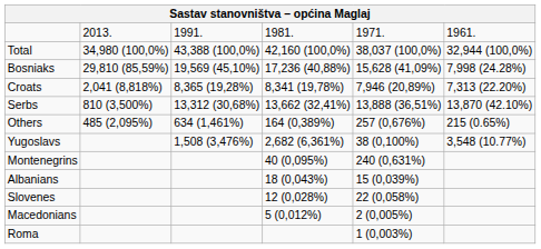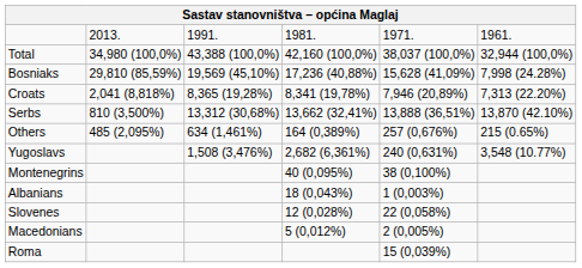 <table class="wikitable">
 <tr>
 <th colspan="9">Sastav stanovništva – općina Maglaj</th>
 </tr>
 <tr>
 <td></td>
 <td>2013.</td>
 <td>1991.</td>
 <td>1981.</td>
 <td>1971.</td>
 <td>1961.</td>
 </tr>
 <tr>
 <td>Total</td>
 <td>34,980 (100,0%)</td>
 <td>43,388 (100,0%)</td>
 <td>42,160 (100,0%)</td>
 <td>38,037 (100,0%)</td>
 <td>32,944 (100,0%)</td>
 </tr>
 <tr>
 <td>Bosniaks</td>
 <td>29,810 (85,59%)</td>
 <td>19,569 (45,10%)</td>
 <td>17,236 (40,88%)</td>
 <td>15,628 (41,09%)</td>
 <td>7,998 (24.28%)</td>
 </tr>
 <tr>
 <td>Croats</td>
 <td>2,041 (8,818%)</td>
 <td>8,365 (19,28%)</td>
 <td>8,341 (19,78%)</td>
 <td>7,946 (20,89%)</td>
 <td>7,313 (22.20%)</td>
 </tr>
 <tr>
 <td>Serbs</td>
 <td>810 (3,500%)</td>
 <td>13,312 (30,68%)</td>
 <td>13,662 (32,41%)</td>
 <td>13,888 (36,51%)</td>
 <td>13,870  (42.10%)</td>
 </tr>
 <tr>
 <td>Others</td>
 <td>485 (2,095%)</td>
 <td>634 (1,461%)</td>
 <td>164 (0,389%)</td>
 <td>257 (0,676%)</td>
 <td>215 (0.65%)</td>
 </tr>
 <tr>
 <td>Yugoslavs</td>
 <td></td>
 <td>1,508 (3,476%)</td>
 <td>2,682 (6,361%)</td>
-<td>38 (0,100%)</td>
+<td>240 (0,631%)</td>
 <td>3,548 (10.77%)</td>
 </tr>
 <tr>
 <td>Montenegrins</td>
 <td></td>
 <td></td>
 <td>40 (0,095%)</td>
-<td>240 (0,631%)</td>
+<td>38 (0,100%)</td>
 <td></td>
 </tr>
 <tr>
 <td>Albanians</td>
 <td></td>
 <td></td>
 <td>18 (0,043%)</td>
-<td>15 (0,039%)</td>
+<td>1 (0,003%)</td>
 <td></td>
 </tr>
 <tr>
 <td>Slovenes</td>
 <td></td>
 <td></td>
 <td>12 (0,028%)</td>
 <td>22 (0,058%)</td>
 <td></td>
 </tr>
 <tr>
 <td>Macedonians</td>
 <td></td>
 <td></td>
 <td>5 (0,012%)</td>
 <td>2 (0,005%)</td>
 <td></td>
 </tr>
 <tr>
 <td>Roma</td>
 <td></td>
 <td></td>
 <td></td>
-<td>1 (0,003%)</td>
+<td>15 (0,039%)</td>
 <td></td>
 </tr>
 </table>
